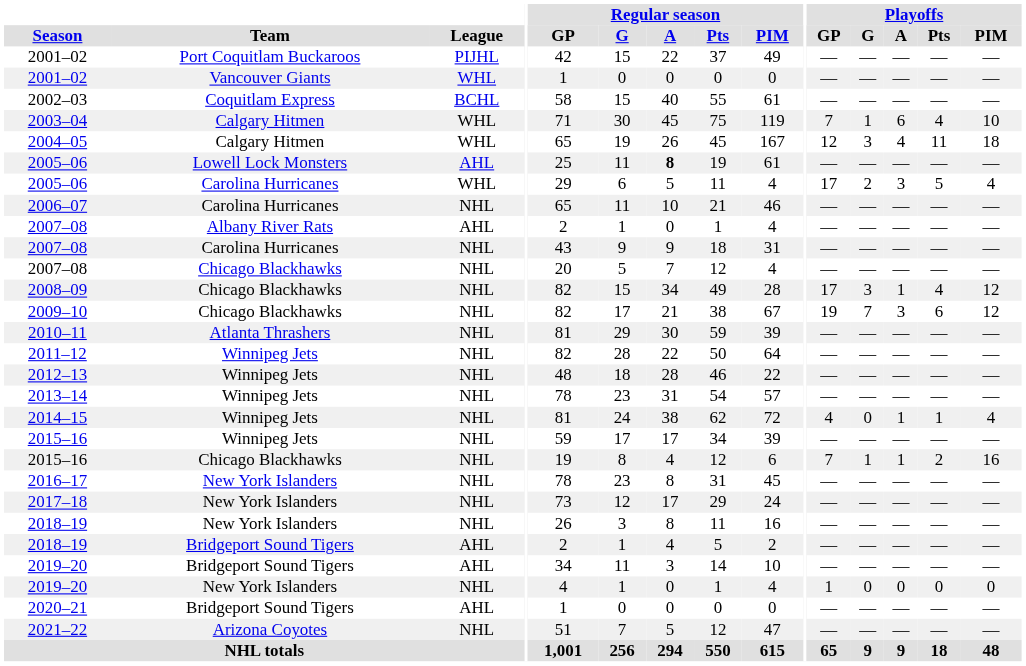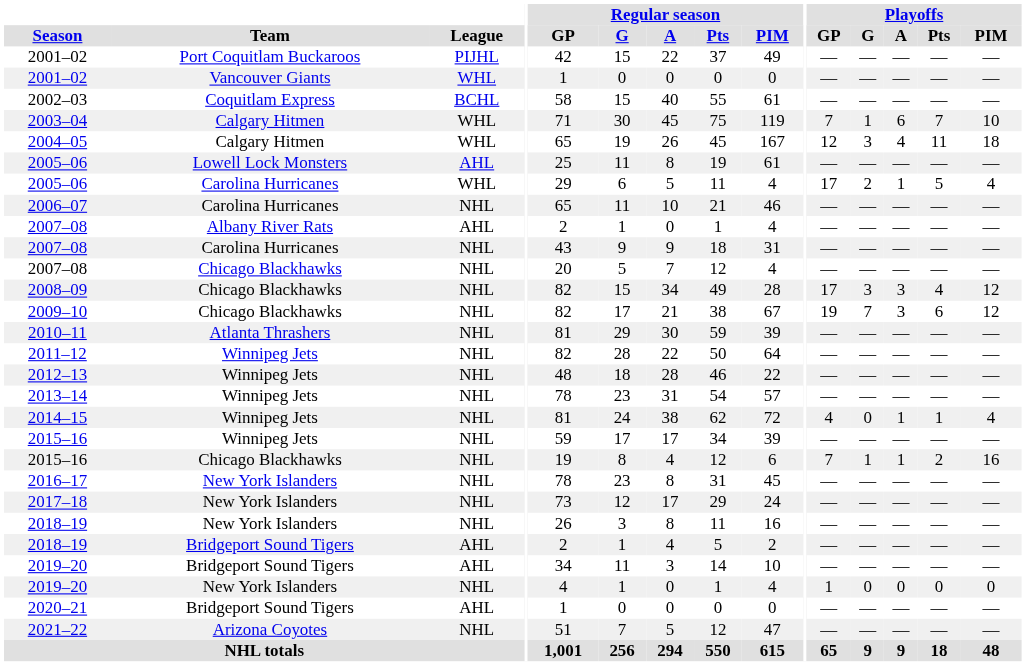 <table border="0" cellpadding="1" cellspacing="0" style="text-align:center; width:60em;">
 <tr bgcolor="#e0e0e0">
 <th colspan="3" bgcolor="#ffffff"></th>
 <th rowspan="99" bgcolor="#ffffff"></th>
 <th colspan="5"><a href='#'>Regular season</a></th>
 <th rowspan="99" bgcolor="#ffffff"></th>
 <th colspan="5"><a href='#'>Playoffs</a></th>
 </tr>
 <tr bgcolor="#e0e0e0">
 <th><a href='#'>Season</a></th>
 <th>Team</th>
 <th>League</th>
 <th>GP</th>
 <th><a href='#'>G</a></th>
 <th><a href='#'>A</a></th>
 <th><a href='#'>Pts</a></th>
 <th><a href='#'>PIM</a></th>
 <th>GP</th>
 <th>G</th>
 <th>A</th>
 <th>Pts</th>
 <th>PIM</th>
 </tr>
 <tr>
 <td>2001–02</td>
 <td><a href='#'>Port Coquitlam Buckaroos</a></td>
 <td><a href='#'>PIJHL</a></td>
 <td>42</td>
 <td>15</td>
 <td>22</td>
 <td>37</td>
 <td>49</td>
 <td>—</td>
 <td>—</td>
 <td>—</td>
 <td>—</td>
 <td>—</td>
 </tr>
 <tr bgcolor="#f0f0f0">
 <td><a href='#'>2001–02</a></td>
 <td><a href='#'>Vancouver Giants</a></td>
 <td><a href='#'>WHL</a></td>
 <td>1</td>
 <td>0</td>
 <td>0</td>
 <td>0</td>
 <td>0</td>
 <td>—</td>
 <td>—</td>
 <td>—</td>
 <td>—</td>
 <td>—</td>
 </tr>
 <tr>
 <td>2002–03</td>
 <td><a href='#'>Coquitlam Express</a></td>
 <td><a href='#'>BCHL</a></td>
 <td>58</td>
 <td>15</td>
 <td>40</td>
 <td>55</td>
 <td>61</td>
 <td>—</td>
 <td>—</td>
 <td>—</td>
 <td>—</td>
 <td>—</td>
 </tr>
 <tr bgcolor="#f0f0f0">
 <td><a href='#'>2003–04</a></td>
 <td><a href='#'>Calgary Hitmen</a></td>
 <td>WHL</td>
 <td>71</td>
 <td>30</td>
 <td>45</td>
 <td>75</td>
 <td>119</td>
 <td>7</td>
 <td>1</td>
 <td>6</td>
-<td>4</td>
+<td>7</td>
 <td>10</td>
 </tr>
 <tr>
 <td><a href='#'>2004–05</a></td>
 <td>Calgary Hitmen</td>
 <td>WHL</td>
 <td>65</td>
 <td>19</td>
 <td>26</td>
 <td>45</td>
 <td>167</td>
 <td>12</td>
 <td>3</td>
 <td>4</td>
 <td>11</td>
 <td>18</td>
 </tr>
 <tr bgcolor="#f0f0f0">
 <td><a href='#'>2005–06</a></td>
 <td><a href='#'>Lowell Lock Monsters</a></td>
 <td><a href='#'>AHL</a></td>
 <td>25</td>
 <td>11</td>
-<td><strong>8</strong></td>
+<td>8</td>
 <td>19</td>
 <td>61</td>
 <td>—</td>
 <td>—</td>
 <td>—</td>
 <td>—</td>
 <td>—</td>
 </tr>
 <tr>
 <td><a href='#'>2005–06</a></td>
 <td><a href='#'>Carolina Hurricanes</a></td>
 <td>WHL</td>
 <td>29</td>
 <td>6</td>
 <td>5</td>
 <td>11</td>
 <td>4</td>
 <td>17</td>
 <td>2</td>
-<td>3</td>
+<td>1</td>
 <td>5</td>
 <td>4</td>
 </tr>
 <tr bgcolor="#f0f0f0">
 <td><a href='#'>2006–07</a></td>
 <td>Carolina Hurricanes</td>
 <td>NHL</td>
 <td>65</td>
 <td>11</td>
 <td>10</td>
 <td>21</td>
 <td>46</td>
 <td>—</td>
 <td>—</td>
 <td>—</td>
 <td>—</td>
 <td>—</td>
 </tr>
 <tr>
 <td><a href='#'>2007–08</a></td>
 <td><a href='#'>Albany River Rats</a></td>
 <td>AHL</td>
 <td>2</td>
 <td>1</td>
 <td>0</td>
 <td>1</td>
 <td>4</td>
 <td>—</td>
 <td>—</td>
 <td>—</td>
 <td>—</td>
 <td>—</td>
 </tr>
 <tr bgcolor="#f0f0f0">
 <td><a href='#'>2007–08</a></td>
 <td>Carolina Hurricanes</td>
 <td>NHL</td>
 <td>43</td>
 <td>9</td>
 <td>9</td>
 <td>18</td>
 <td>31</td>
 <td>—</td>
 <td>—</td>
 <td>—</td>
 <td>—</td>
 <td>—</td>
 </tr>
 <tr>
 <td>2007–08</td>
 <td><a href='#'>Chicago Blackhawks</a></td>
 <td>NHL</td>
 <td>20</td>
 <td>5</td>
 <td>7</td>
 <td>12</td>
 <td>4</td>
 <td>—</td>
 <td>—</td>
 <td>—</td>
 <td>—</td>
 <td>—</td>
 </tr>
 <tr bgcolor="#f0f0f0">
 <td><a href='#'>2008–09</a></td>
 <td>Chicago Blackhawks</td>
 <td>NHL</td>
 <td>82</td>
 <td>15</td>
 <td>34</td>
 <td>49</td>
 <td>28</td>
 <td>17</td>
 <td>3</td>
-<td>1</td>
+<td>3</td>
 <td>4</td>
 <td>12</td>
 </tr>
 <tr>
 <td><a href='#'>2009–10</a></td>
 <td>Chicago Blackhawks</td>
 <td>NHL</td>
 <td>82</td>
 <td>17</td>
 <td>21</td>
 <td>38</td>
 <td>67</td>
 <td>19</td>
 <td>7</td>
 <td>3</td>
 <td>6</td>
 <td>12</td>
 </tr>
 <tr bgcolor="#f0f0f0">
 <td><a href='#'>2010–11</a></td>
 <td><a href='#'>Atlanta Thrashers</a></td>
 <td>NHL</td>
 <td>81</td>
 <td>29</td>
 <td>30</td>
 <td>59</td>
 <td>39</td>
 <td>—</td>
 <td>—</td>
 <td>—</td>
 <td>—</td>
 <td>—</td>
 </tr>
 <tr>
 <td><a href='#'>2011–12</a></td>
 <td><a href='#'>Winnipeg Jets</a></td>
 <td>NHL</td>
 <td>82</td>
 <td>28</td>
 <td>22</td>
 <td>50</td>
 <td>64</td>
 <td>—</td>
 <td>—</td>
 <td>—</td>
 <td>—</td>
 <td>—</td>
 </tr>
 <tr bgcolor="#f0f0f0">
 <td><a href='#'>2012–13</a></td>
 <td>Winnipeg Jets</td>
 <td>NHL</td>
 <td>48</td>
 <td>18</td>
 <td>28</td>
 <td>46</td>
 <td>22</td>
 <td>—</td>
 <td>—</td>
 <td>—</td>
 <td>—</td>
 <td>—</td>
 </tr>
 <tr>
 <td><a href='#'>2013–14</a></td>
 <td>Winnipeg Jets</td>
 <td>NHL</td>
 <td>78</td>
 <td>23</td>
 <td>31</td>
 <td>54</td>
 <td>57</td>
 <td>—</td>
 <td>—</td>
 <td>—</td>
 <td>—</td>
 <td>—</td>
 </tr>
 <tr bgcolor="#f0f0f0">
 <td><a href='#'>2014–15</a></td>
 <td>Winnipeg Jets</td>
 <td>NHL</td>
 <td>81</td>
 <td>24</td>
 <td>38</td>
 <td>62</td>
 <td>72</td>
 <td>4</td>
 <td>0</td>
 <td>1</td>
 <td>1</td>
 <td>4</td>
 </tr>
 <tr>
 <td><a href='#'>2015–16</a></td>
 <td>Winnipeg Jets</td>
 <td>NHL</td>
 <td>59</td>
 <td>17</td>
 <td>17</td>
 <td>34</td>
 <td>39</td>
 <td>—</td>
 <td>—</td>
 <td>—</td>
 <td>—</td>
 <td>—</td>
 </tr>
 <tr bgcolor="#f0f0f0">
 <td>2015–16</td>
 <td>Chicago Blackhawks</td>
 <td>NHL</td>
 <td>19</td>
 <td>8</td>
 <td>4</td>
 <td>12</td>
 <td>6</td>
 <td>7</td>
 <td>1</td>
 <td>1</td>
 <td>2</td>
 <td>16</td>
 </tr>
 <tr>
 <td><a href='#'>2016–17</a></td>
 <td><a href='#'>New York Islanders</a></td>
 <td>NHL</td>
 <td>78</td>
 <td>23</td>
 <td>8</td>
 <td>31</td>
 <td>45</td>
 <td>—</td>
 <td>—</td>
 <td>—</td>
 <td>—</td>
 <td>—</td>
 </tr>
 <tr bgcolor="#f0f0f0">
 <td><a href='#'>2017–18</a></td>
 <td>New York Islanders</td>
 <td>NHL</td>
 <td>73</td>
 <td>12</td>
 <td>17</td>
 <td>29</td>
 <td>24</td>
 <td>—</td>
 <td>—</td>
 <td>—</td>
 <td>—</td>
 <td>—</td>
 </tr>
 <tr>
 <td><a href='#'>2018–19</a></td>
 <td>New York Islanders</td>
 <td>NHL</td>
 <td>26</td>
 <td>3</td>
 <td>8</td>
 <td>11</td>
 <td>16</td>
 <td>—</td>
 <td>—</td>
 <td>—</td>
 <td>—</td>
 <td>—</td>
 </tr>
 <tr bgcolor="#f0f0f0">
 <td><a href='#'>2018–19</a></td>
 <td><a href='#'>Bridgeport Sound Tigers</a></td>
 <td>AHL</td>
 <td>2</td>
 <td>1</td>
 <td>4</td>
 <td>5</td>
 <td>2</td>
 <td>—</td>
 <td>—</td>
 <td>—</td>
 <td>—</td>
 <td>—</td>
 </tr>
 <tr>
 <td><a href='#'>2019–20</a></td>
 <td>Bridgeport Sound Tigers</td>
 <td>AHL</td>
 <td>34</td>
 <td>11</td>
 <td>3</td>
 <td>14</td>
 <td>10</td>
 <td>—</td>
 <td>—</td>
 <td>—</td>
 <td>—</td>
 <td>—</td>
 </tr>
 <tr bgcolor="#f0f0f0">
 <td><a href='#'>2019–20</a></td>
 <td>New York Islanders</td>
 <td>NHL</td>
 <td>4</td>
 <td>1</td>
 <td>0</td>
 <td>1</td>
 <td>4</td>
 <td>1</td>
 <td>0</td>
 <td>0</td>
 <td>0</td>
 <td>0</td>
 </tr>
 <tr>
 <td><a href='#'>2020–21</a></td>
 <td>Bridgeport Sound Tigers</td>
 <td>AHL</td>
 <td>1</td>
 <td>0</td>
 <td>0</td>
 <td>0</td>
 <td>0</td>
 <td>—</td>
 <td>—</td>
 <td>—</td>
 <td>—</td>
 <td>—</td>
 </tr>
 <tr bgcolor="#f0f0f0">
 <td><a href='#'>2021–22</a></td>
 <td><a href='#'>Arizona Coyotes</a></td>
 <td>NHL</td>
 <td>51</td>
 <td>7</td>
 <td>5</td>
 <td>12</td>
 <td>47</td>
 <td>—</td>
 <td>—</td>
 <td>—</td>
 <td>—</td>
 <td>—</td>
 </tr>
 <tr bgcolor="#e0e0e0">
 <th colspan="3">NHL totals</th>
 <th>1,001</th>
 <th>256</th>
 <th>294</th>
 <th>550</th>
 <th>615</th>
 <th>65</th>
 <th>9</th>
 <th>9</th>
 <th>18</th>
 <th>48</th>
 </tr>
 </table>
